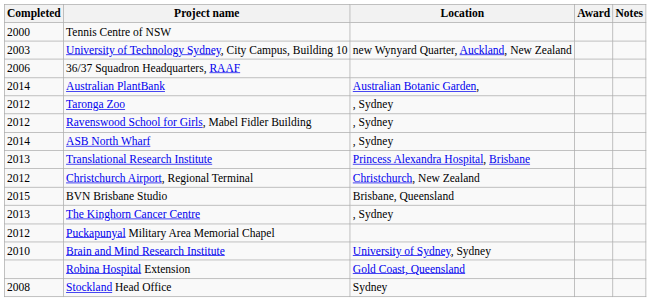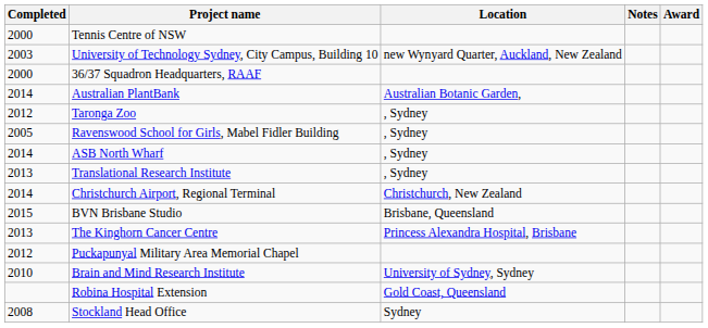 <table class="wikitable sortable">
 <tr>
 <th>Completed</th>
 <th>Project name</th>
 <th>Location</th>
+<th>Notes</th>
 <th>Award</th>
-<th>Notes</th>
 </tr>
 <tr>
 <td>2000</td>
 <td>Tennis Centre of NSW</td>
 <td></td>
 <td></td>
 <td></td>
 </tr>
 <tr>
 <td>2003</td>
 <td><a href='#'>University of Technology Sydney</a>, City Campus, Building 10</td>
 <td>new Wynyard Quarter, <a href='#'>Auckland</a>, New Zealand</td>
 <td></td>
 <td></td>
 </tr>
 <tr>
-<td>2006</td>
+<td>2000</td>
 <td>36/37 Squadron Headquarters, <a href='#'>RAAF</a></td>
 <td></td>
 <td></td>
 <td></td>
 </tr>
 <tr>
 <td>2014</td>
 <td><a href='#'>Australian PlantBank</a></td>
 <td><a href='#'>Australian Botanic Garden</a>, </td>
 <td></td>
 <td></td>
 </tr>
 <tr>
 <td>2012</td>
 <td><a href='#'>Taronga Zoo</a></td>
 <td>, Sydney</td>
 <td></td>
 <td></td>
 </tr>
 <tr>
-<td>2012</td>
+<td>2005</td>
 <td><a href='#'>Ravenswood School for Girls</a>, Mabel Fidler Building</td>
 <td>, Sydney</td>
 <td></td>
 <td></td>
 </tr>
 <tr>
 <td>2014</td>
 <td><a href='#'>ASB North Wharf</a></td>
 <td>, Sydney</td>
 <td></td>
 <td></td>
 </tr>
 <tr>
 <td>2013</td>
 <td><a href='#'>Translational Research Institute</a></td>
-<td><a href='#'>Princess Alexandra Hospital</a>, <a href='#'>Brisbane</a></td>
+<td>, Sydney</td>
 <td></td>
 <td></td>
 </tr>
 <tr>
-<td>2012</td>
+<td>2014</td>
 <td><a href='#'>Christchurch Airport</a>, Regional Terminal</td>
 <td><a href='#'>Christchurch</a>, New Zealand</td>
 <td></td>
 <td></td>
 </tr>
 <tr>
 <td>2015</td>
 <td>BVN Brisbane Studio</td>
 <td>Brisbane, Queensland</td>
 <td></td>
 <td></td>
 </tr>
 <tr>
 <td>2013</td>
 <td><a href='#'>The Kinghorn Cancer Centre</a></td>
-<td>, Sydney</td>
+<td><a href='#'>Princess Alexandra Hospital</a>, <a href='#'>Brisbane</a></td>
 <td></td>
 <td></td>
 </tr>
 <tr>
 <td>2012</td>
 <td><a href='#'>Puckapunyal</a> Military Area Memorial Chapel</td>
 <td></td>
 <td></td>
 <td></td>
 </tr>
 <tr>
 <td>2010</td>
 <td><a href='#'>Brain and Mind Research Institute</a></td>
 <td><a href='#'>University of Sydney</a>, Sydney</td>
 <td></td>
 <td></td>
 </tr>
 <tr>
 <td></td>
 <td><a href='#'>Robina Hospital</a> Extension</td>
 <td><a href='#'>Gold Coast, Queensland</a></td>
 <td></td>
 <td></td>
 </tr>
 <tr>
 <td>2008</td>
 <td><a href='#'>Stockland</a> Head Office</td>
 <td>Sydney</td>
 <td></td>
 <td></td>
 </tr>
 </table>
